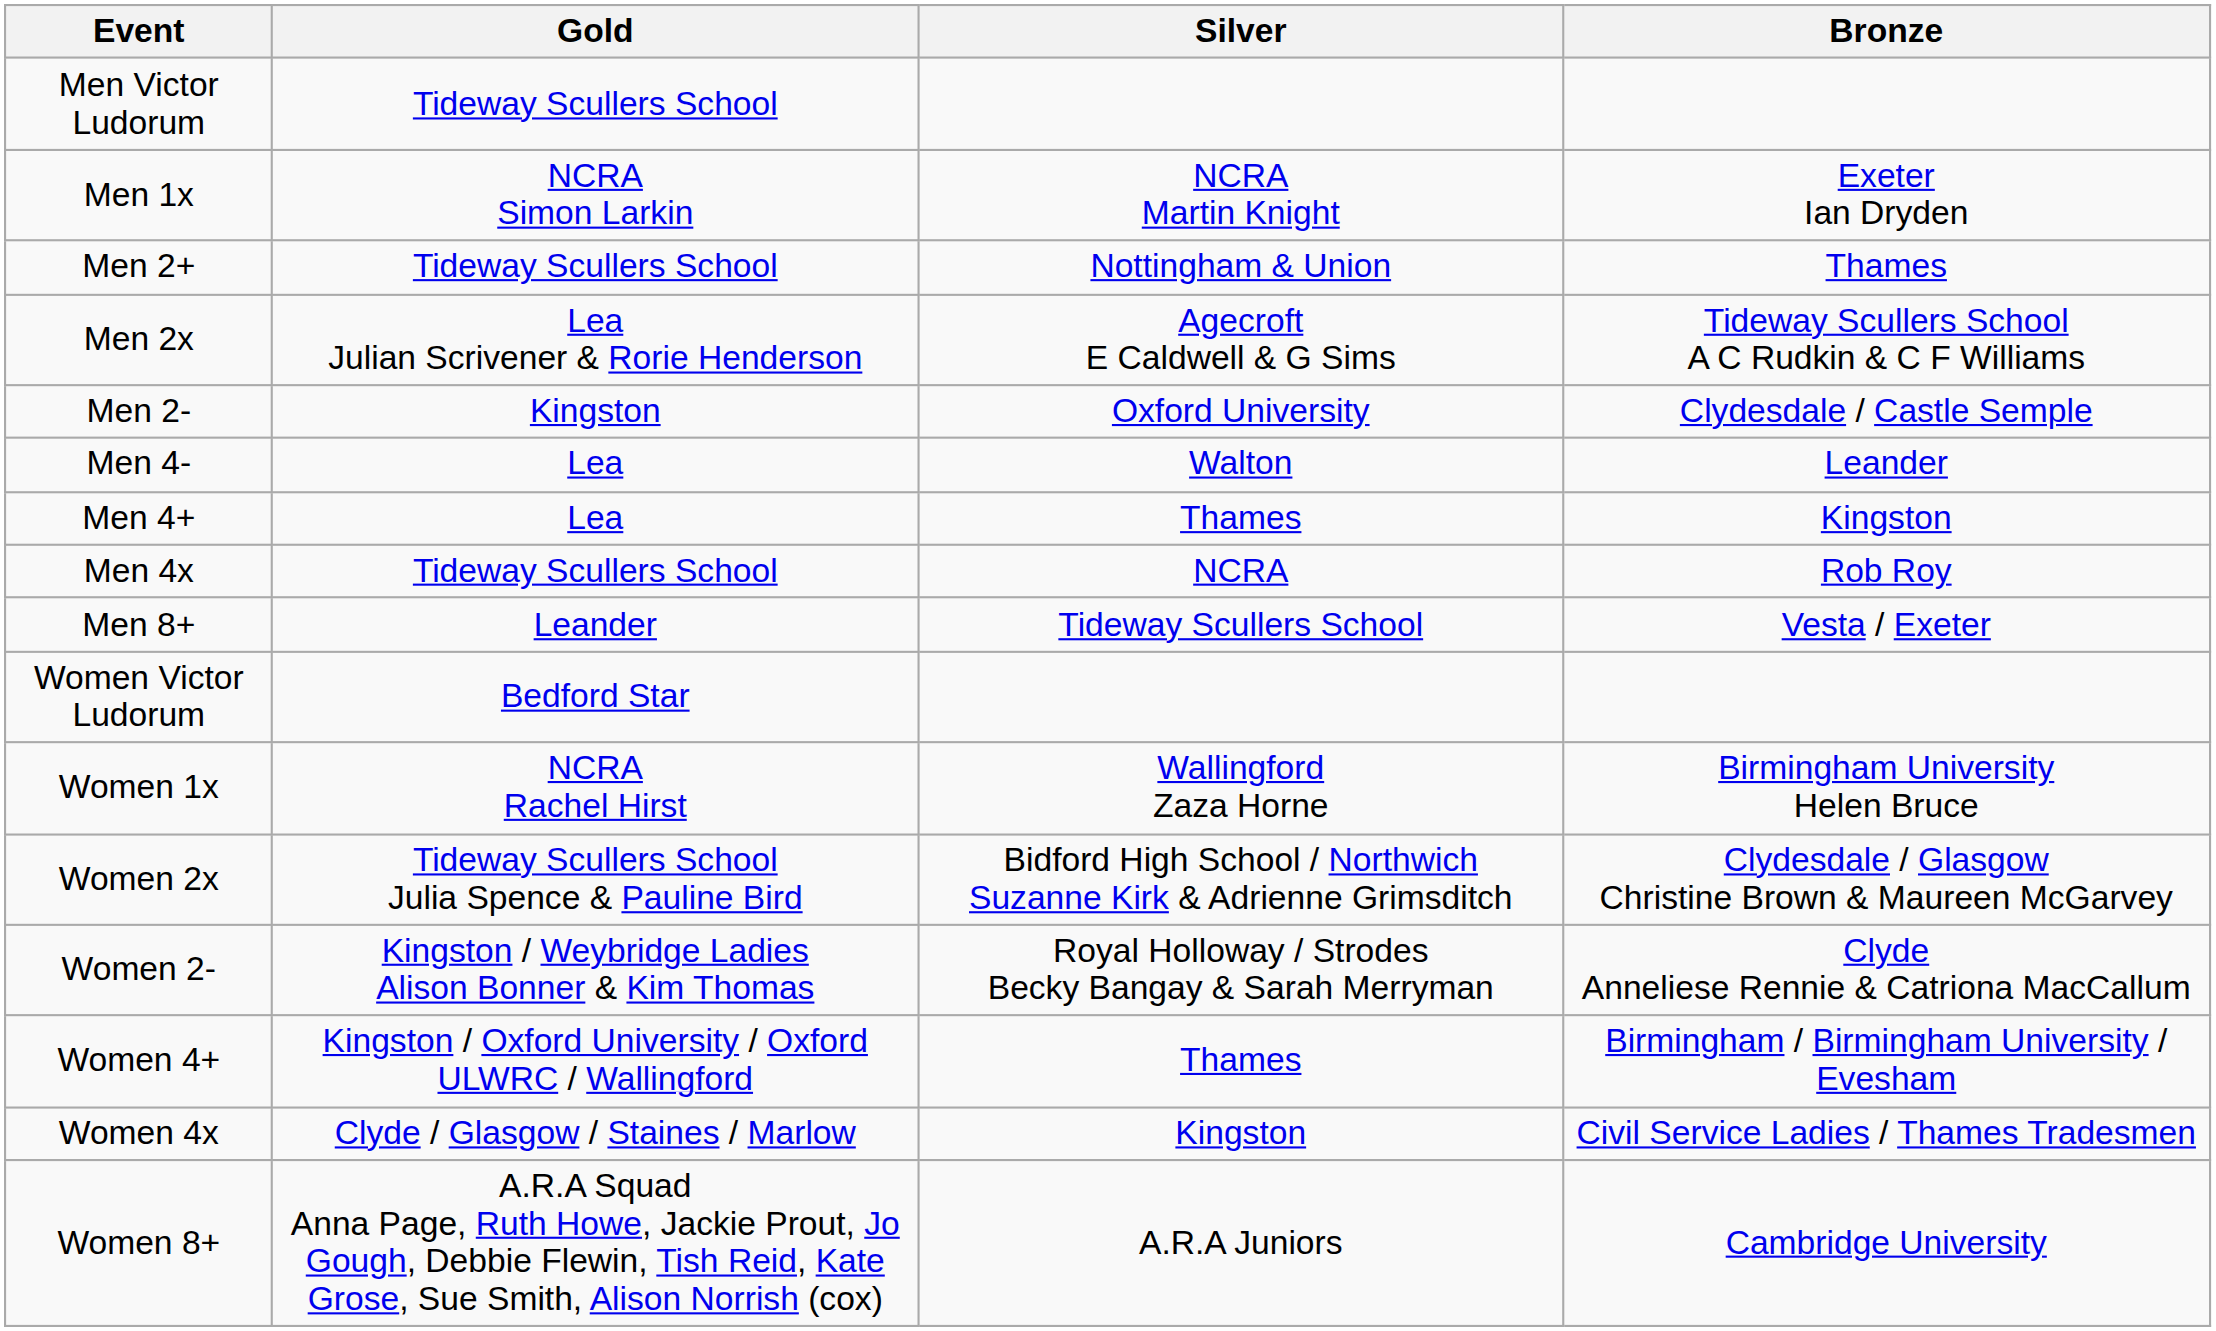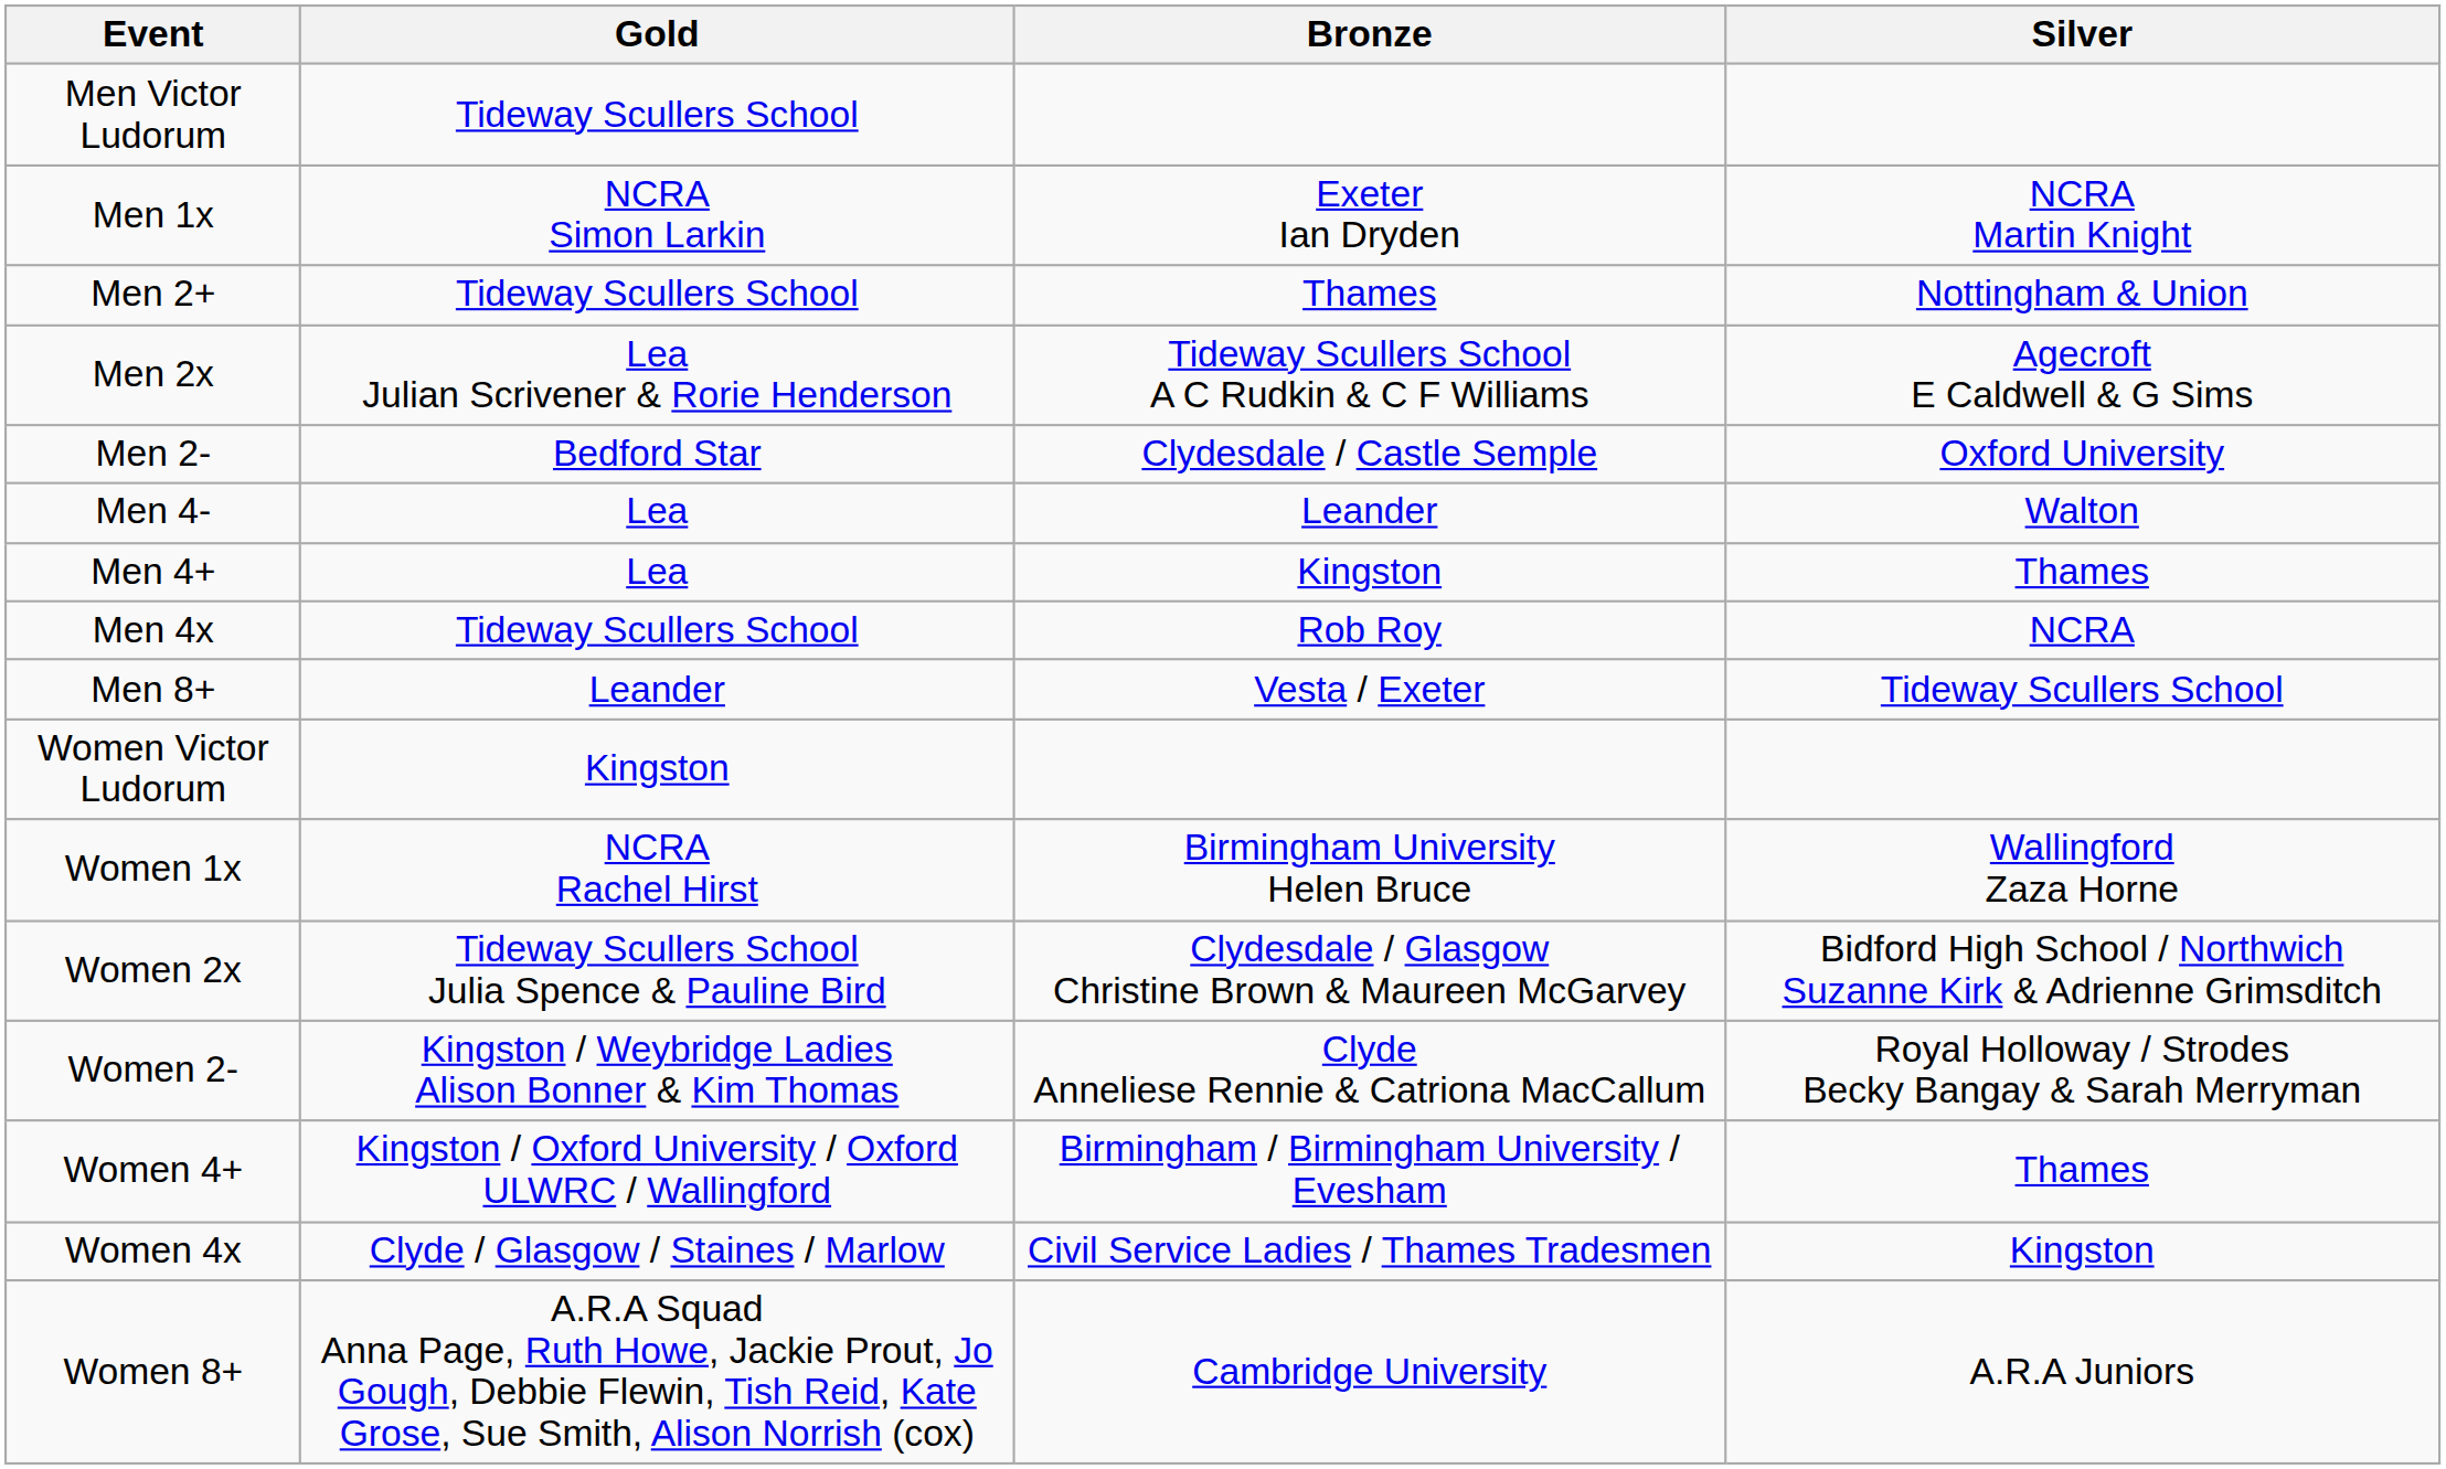 <table class="wikitable" style="text-align:center">
 <tr>
 <th width=120>Event</th>
 <th width=300>Gold</th>
+<th width=300>Bronze</th>
 <th width=300>Silver</th>
-<th width=300>Bronze</th>
 </tr>
 <tr>
 <td>Men Victor Ludorum</td>
 <td><a href='#'>Tideway Scullers School</a></td>
 <td></td>
 <td></td>
 </tr>
 <tr>
 <td>Men 1x</td>
 <td><a href='#'>NCRA</a><br><a href='#'>Simon Larkin</a></td>
+<td><a href='#'>Exeter</a><br>Ian Dryden</td>
 <td><a href='#'>NCRA</a><br><a href='#'>Martin Knight</a></td>
-<td><a href='#'>Exeter</a><br>Ian Dryden</td>
 </tr>
 <tr>
 <td>Men 2+</td>
 <td><a href='#'>Tideway Scullers School</a></td>
+<td><a href='#'>Thames</a></td>
 <td><a href='#'>Nottingham & Union</a></td>
-<td><a href='#'>Thames</a></td>
 </tr>
 <tr>
 <td>Men 2x</td>
 <td><a href='#'>Lea</a> <br>Julian Scrivener & <a href='#'>Rorie Henderson</a></td>
+<td><a href='#'>Tideway Scullers School</a><br>A C Rudkin & C F Williams</td>
 <td><a href='#'>Agecroft</a> <br>E Caldwell & G Sims</td>
-<td><a href='#'>Tideway Scullers School</a><br>A C Rudkin & C F Williams</td>
 </tr>
 <tr>
 <td>Men 2-</td>
-<td><a href='#'>Kingston</a></td>
+<td><a href='#'>Bedford Star</a></td>
+<td><a href='#'>Clydesdale</a> / <a href='#'>Castle Semple</a></td>
 <td><a href='#'>Oxford University</a></td>
-<td><a href='#'>Clydesdale</a> / <a href='#'>Castle Semple</a></td>
 </tr>
 <tr>
 <td>Men 4-</td>
 <td><a href='#'>Lea</a></td>
+<td><a href='#'>Leander</a></td>
 <td><a href='#'>Walton</a></td>
-<td><a href='#'>Leander</a></td>
 </tr>
 <tr>
 <td>Men 4+</td>
 <td><a href='#'>Lea</a></td>
+<td><a href='#'>Kingston</a></td>
 <td><a href='#'>Thames</a></td>
-<td><a href='#'>Kingston</a></td>
 </tr>
 <tr>
 <td>Men 4x</td>
 <td><a href='#'>Tideway Scullers School</a></td>
+<td><a href='#'>Rob Roy</a></td>
 <td><a href='#'>NCRA</a></td>
-<td><a href='#'>Rob Roy</a></td>
 </tr>
 <tr>
 <td>Men 8+</td>
 <td><a href='#'>Leander</a></td>
+<td><a href='#'>Vesta</a> / <a href='#'>Exeter</a></td>
 <td><a href='#'>Tideway Scullers School</a></td>
-<td><a href='#'>Vesta</a> / <a href='#'>Exeter</a></td>
 </tr>
 <tr>
 <td>Women Victor Ludorum</td>
-<td><a href='#'>Bedford Star</a></td>
+<td><a href='#'>Kingston</a></td>
 <td></td>
 <td></td>
 </tr>
 <tr>
 <td>Women 1x</td>
 <td><a href='#'>NCRA</a><br><a href='#'>Rachel Hirst</a></td>
+<td><a href='#'>Birmingham University</a><br>Helen Bruce</td>
 <td><a href='#'>Wallingford</a> <br>Zaza Horne</td>
-<td><a href='#'>Birmingham University</a><br>Helen Bruce</td>
 </tr>
 <tr>
 <td>Women 2x</td>
 <td><a href='#'>Tideway Scullers School</a><br>Julia Spence & <a href='#'>Pauline Bird</a></td>
+<td><a href='#'>Clydesdale</a> / <a href='#'>Glasgow</a><br>Christine Brown & Maureen McGarvey</td>
 <td>Bidford High School / <a href='#'>Northwich</a><br><a href='#'>Suzanne Kirk</a> & Adrienne Grimsditch</td>
-<td><a href='#'>Clydesdale</a> / <a href='#'>Glasgow</a><br>Christine Brown & Maureen McGarvey</td>
 </tr>
 <tr>
 <td>Women 2-</td>
 <td><a href='#'>Kingston</a> / <a href='#'>Weybridge Ladies</a><br><a href='#'>Alison Bonner</a> & <a href='#'>Kim Thomas</a></td>
+<td><a href='#'>Clyde</a><br>Anneliese Rennie & Catriona MacCallum</td>
 <td>Royal Holloway / Strodes<br>Becky Bangay & Sarah Merryman</td>
-<td><a href='#'>Clyde</a><br>Anneliese Rennie & Catriona MacCallum</td>
 </tr>
 <tr>
 <td>Women 4+</td>
 <td><a href='#'>Kingston</a> / <a href='#'>Oxford University</a> / <a href='#'>Oxford ULWRC</a> / <a href='#'>Wallingford</a></td>
+<td><a href='#'>Birmingham</a> / <a href='#'>Birmingham University</a> / <a href='#'>Evesham</a></td>
 <td><a href='#'>Thames</a></td>
-<td><a href='#'>Birmingham</a> / <a href='#'>Birmingham University</a> / <a href='#'>Evesham</a></td>
 </tr>
 <tr>
 <td>Women 4x</td>
 <td><a href='#'>Clyde</a> / <a href='#'>Glasgow</a> / <a href='#'>Staines</a> / <a href='#'>Marlow</a></td>
+<td><a href='#'>Civil Service Ladies</a> / <a href='#'>Thames Tradesmen</a></td>
 <td><a href='#'>Kingston</a></td>
-<td><a href='#'>Civil Service Ladies</a> / <a href='#'>Thames Tradesmen</a></td>
 </tr>
 <tr>
 <td>Women 8+</td>
 <td>A.R.A Squad<br>Anna Page, <a href='#'>Ruth Howe</a>, Jackie Prout, <a href='#'>Jo Gough</a>, Debbie Flewin, <a href='#'>Tish Reid</a>, <a href='#'>Kate Grose</a>, Sue Smith, <a href='#'>Alison Norrish</a> (cox)</td>
+<td><a href='#'>Cambridge University</a></td>
 <td>A.R.A Juniors</td>
-<td><a href='#'>Cambridge University</a></td>
 </tr>
 </table>
